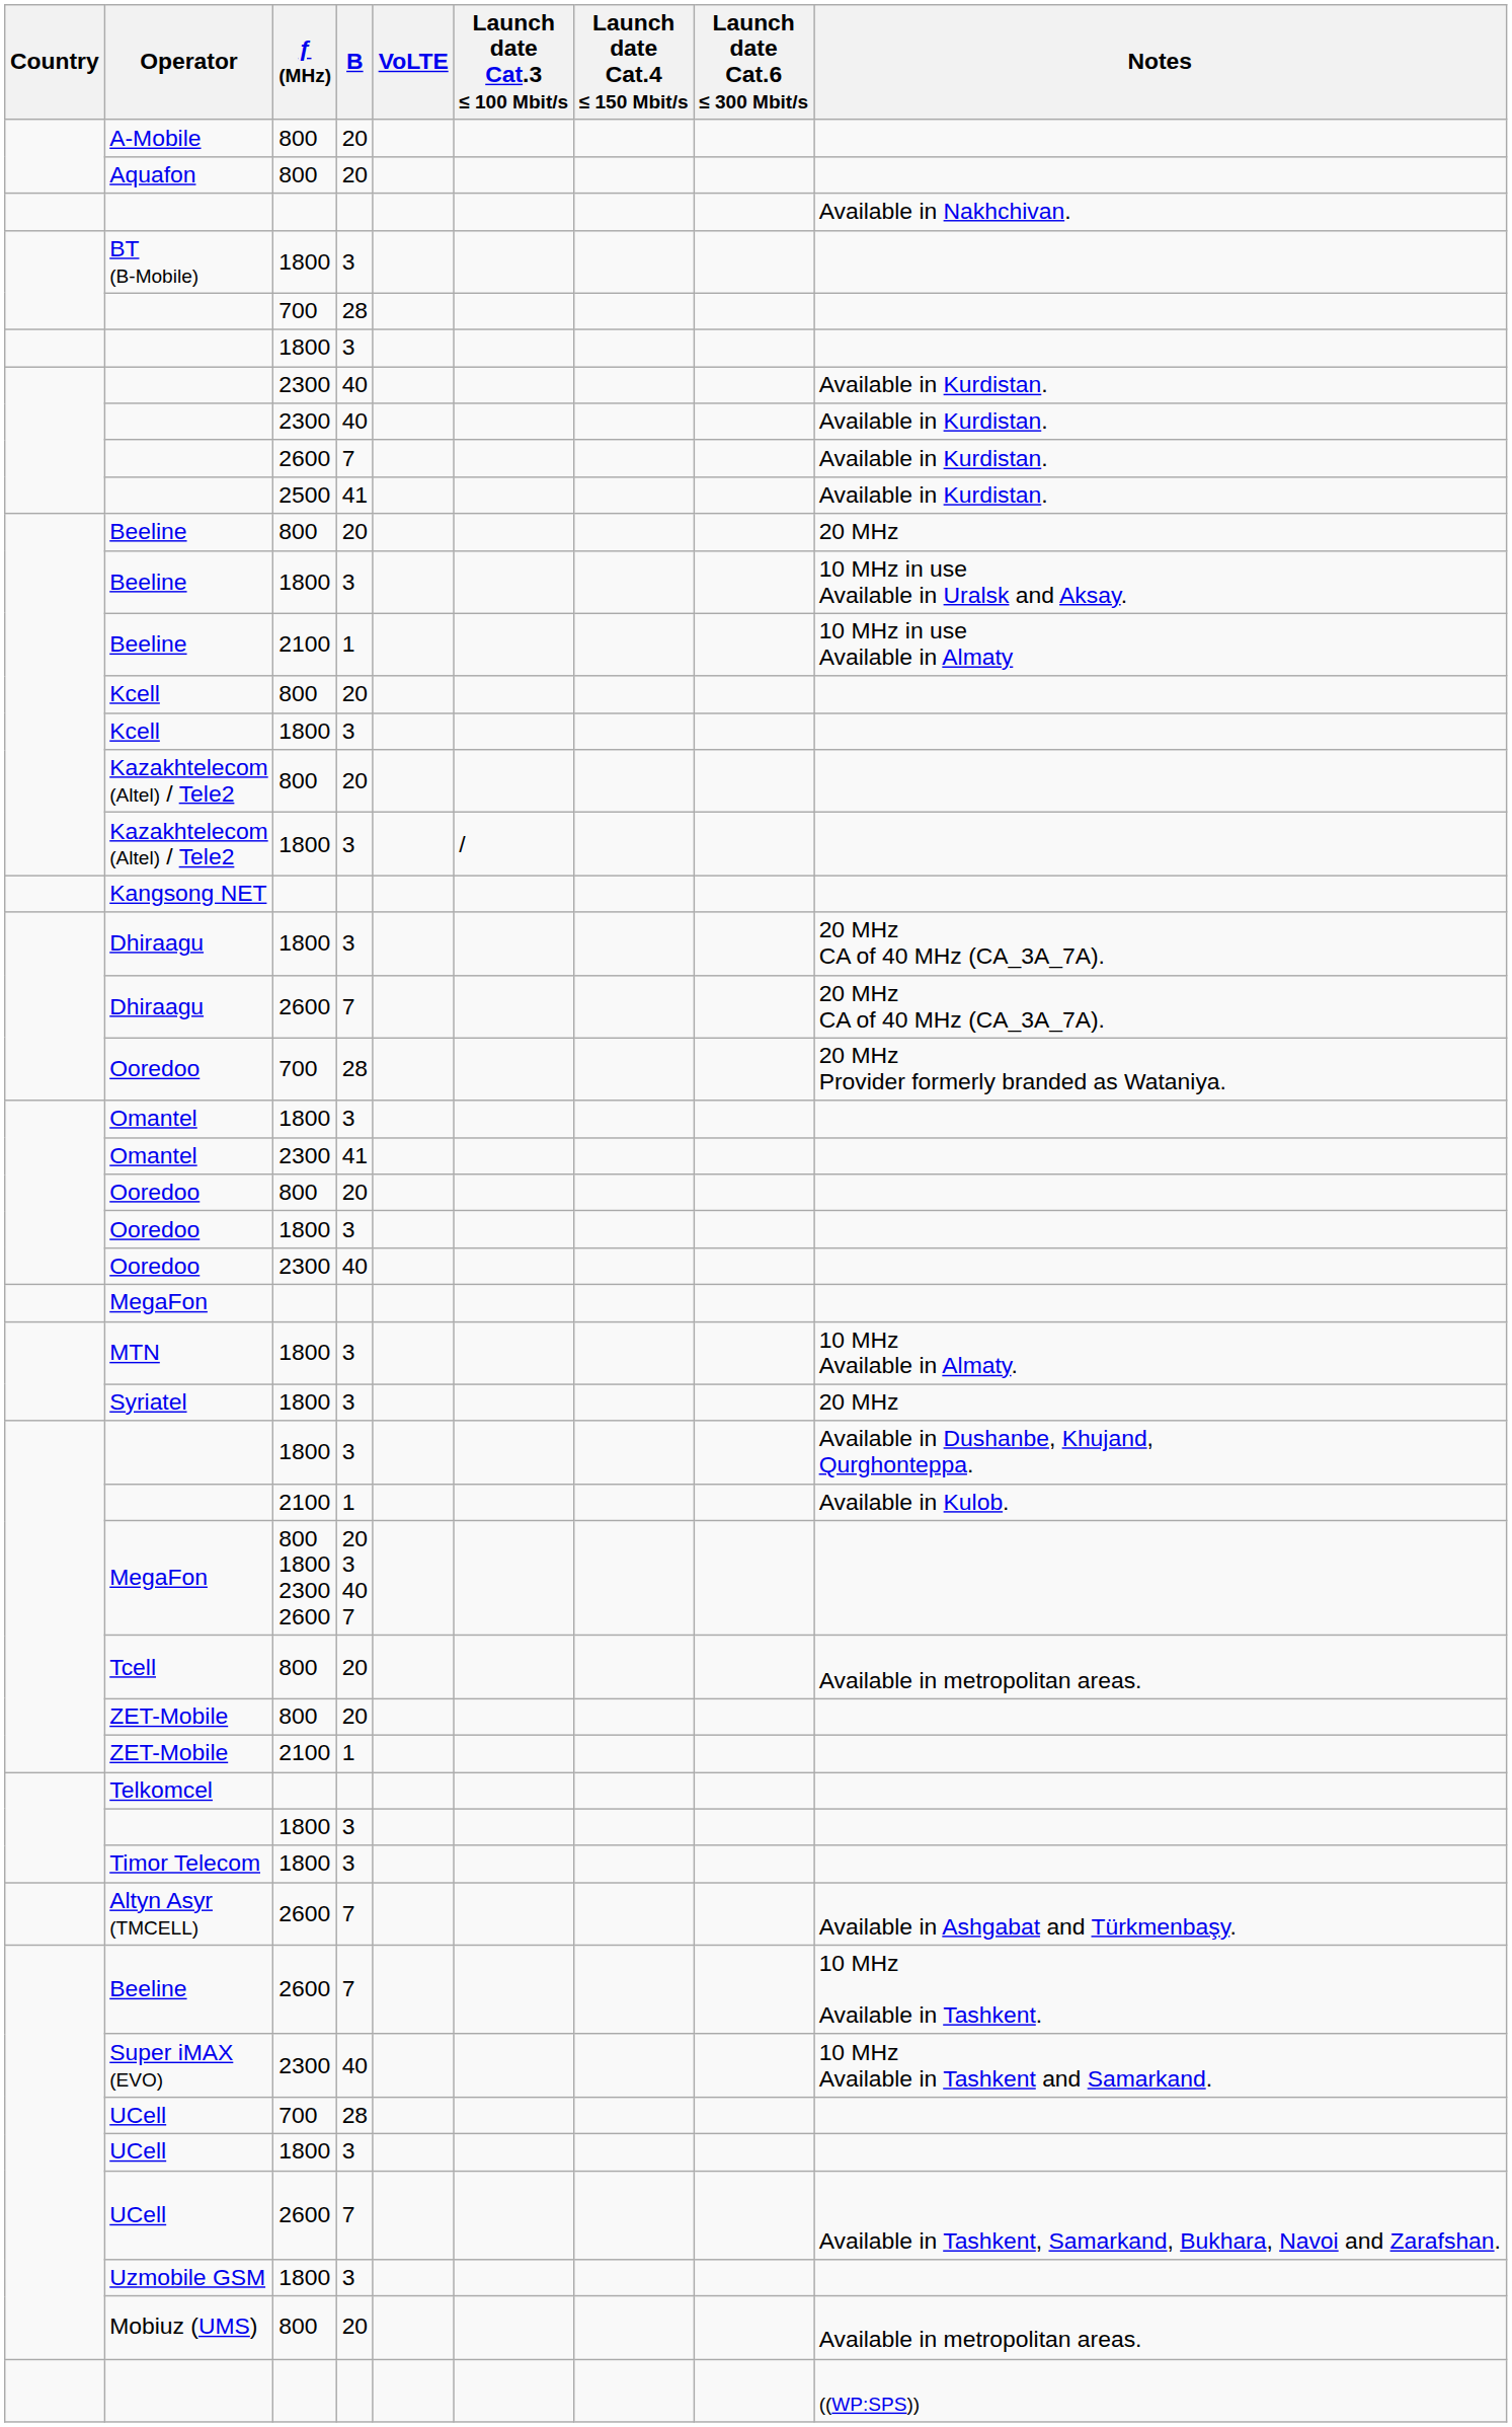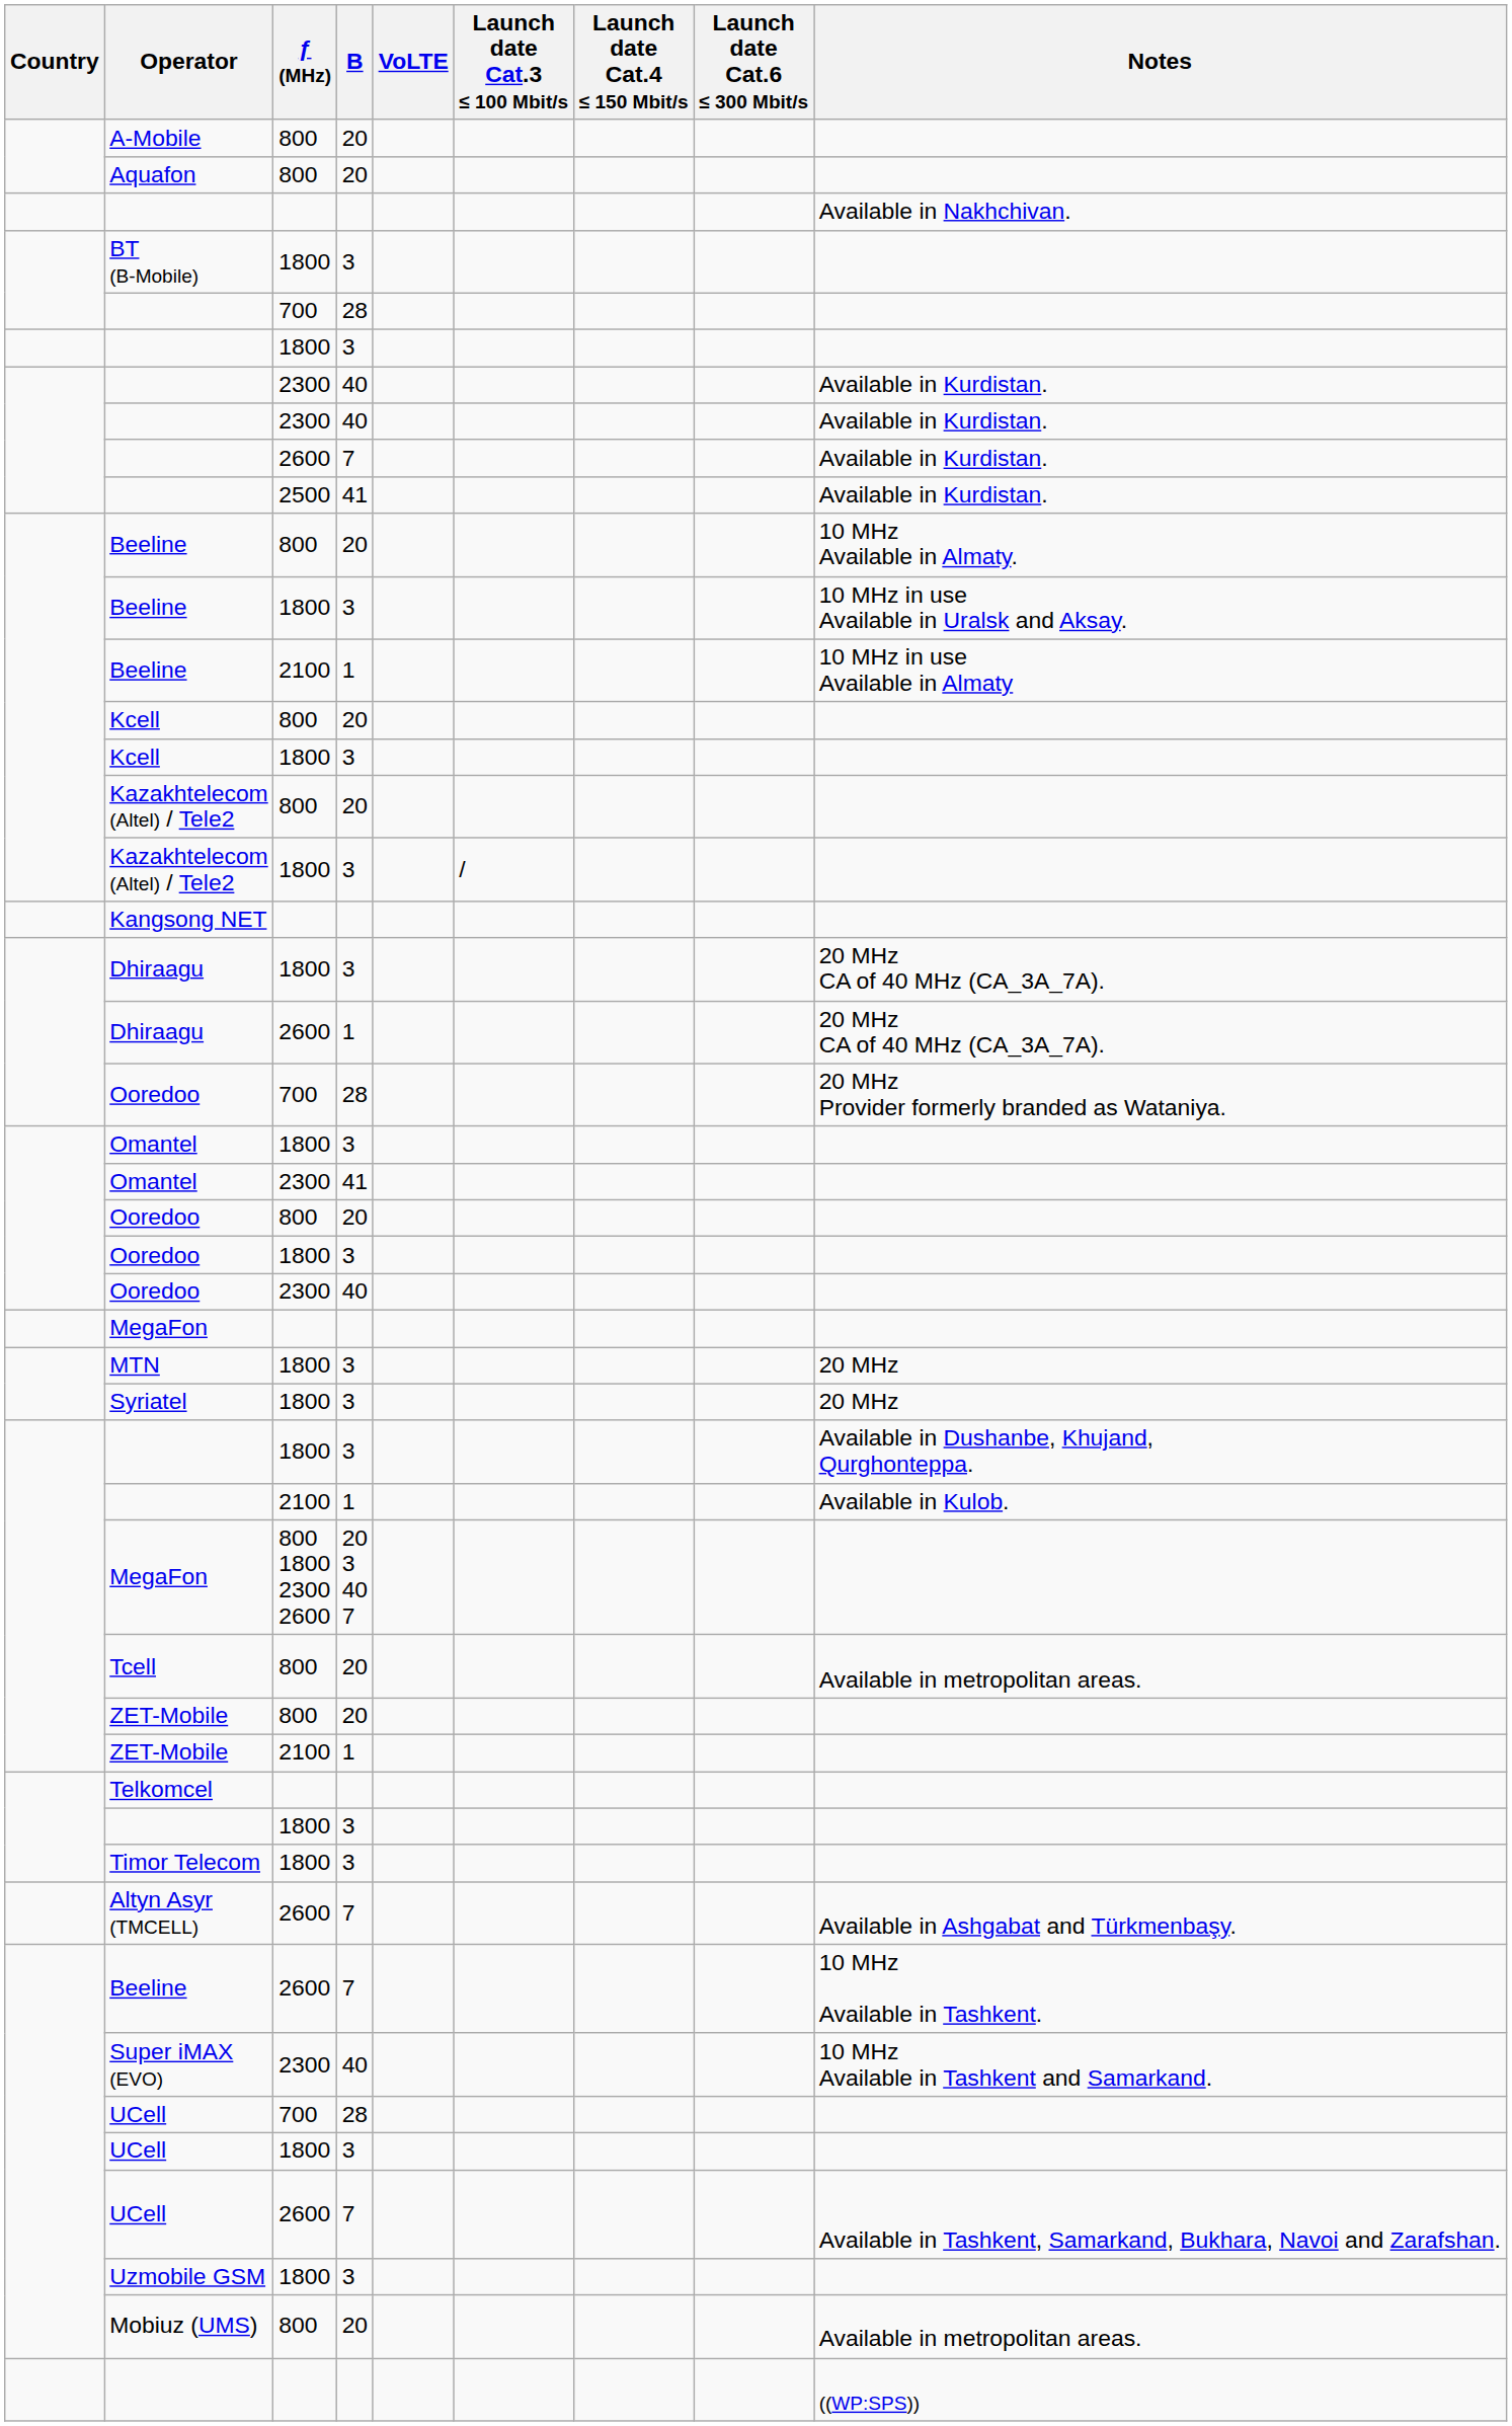 <table class="wikitable sortable sticky-header sort-under">
 <tr>
 <th>Country</th>
 <th>Operator</th>
 <th><a href='#'>ƒ</a><br><small>(MHz)</small></th>
 <th><a href='#'>B</a></th>
 <th><a href='#'>VoLTE</a></th>
 <th>Launch<br>date<br><a href='#'>Cat</a>.3<br><small>≤ 100 Mbit/s</small></th>
 <th>Launch<br>date<br>Cat.4<br><small>≤ 150 Mbit/s</small></th>
 <th>Launch<br>date<br>Cat.6<br><small>≤ 300 Mbit/s</small></th>
 <th>Notes</th>
 </tr>
 <tr>
 <td rowspan="2"></td>
 <td><a href='#'>A-Mobile</a></td>
 <td>800</td>
 <td>20</td>
 <td></td>
 <td></td>
 <td></td>
 <td></td>
 <td></td>
 </tr>
 <tr>
 <td><a href='#'>Aquafon</a></td>
 <td>800</td>
 <td>20</td>
 <td></td>
 <td></td>
 <td></td>
 <td></td>
 <td></td>
 </tr>
 <tr>
 <td></td>
 <td></td>
 <td></td>
 <td></td>
 <td></td>
 <td></td>
 <td></td>
 <td></td>
 <td>Available in <a href='#'>Nakhchivan</a>.</td>
 </tr>
 <tr>
 <td rowspan="2"></td>
 <td><a href='#'>BT</a><br><small>(B-Mobile)</small></td>
 <td>1800</td>
 <td>3</td>
 <td></td>
 <td></td>
 <td></td>
 <td></td>
 <td></td>
 </tr>
 <tr>
 <td></td>
 <td>700</td>
 <td>28</td>
 <td></td>
 <td></td>
 <td></td>
 <td></td>
 <td></td>
 </tr>
 <tr>
 <td></td>
 <td></td>
 <td>1800</td>
 <td>3</td>
 <td></td>
 <td></td>
 <td></td>
 <td></td>
 <td></td>
 </tr>
 <tr>
 <td rowspan="4"></td>
 <td></td>
 <td>2300</td>
 <td>40</td>
 <td></td>
 <td></td>
 <td></td>
 <td></td>
 <td> Available in <a href='#'>Kurdistan</a>.</td>
 </tr>
 <tr>
 <td></td>
 <td>2300</td>
 <td>40</td>
 <td></td>
 <td></td>
 <td></td>
 <td></td>
 <td> Available in <a href='#'>Kurdistan</a>.</td>
 </tr>
 <tr>
 <td></td>
 <td>2600</td>
 <td>7</td>
 <td></td>
 <td></td>
 <td></td>
 <td></td>
 <td> Available in <a href='#'>Kurdistan</a>.</td>
 </tr>
 <tr>
 <td></td>
 <td>2500</td>
 <td>41</td>
 <td></td>
 <td></td>
 <td></td>
 <td></td>
 <td> Available in <a href='#'>Kurdistan</a>.</td>
 </tr>
 <tr>
 <td rowspan="7"></td>
 <td><a href='#'>Beeline</a></td>
 <td>800</td>
 <td>20</td>
 <td></td>
 <td></td>
 <td></td>
 <td></td>
-<td>20 MHz</td>
+<td>10 MHz <br>Available in <a href='#'>Almaty</a>.</td>
 </tr>
 <tr>
 <td><a href='#'>Beeline</a></td>
 <td>1800</td>
 <td>3</td>
 <td></td>
 <td></td>
 <td></td>
 <td></td>
 <td>10 MHz in use <br>Available in <a href='#'>Uralsk</a> and <a href='#'>Aksay</a>.</td>
 </tr>
 <tr>
 <td><a href='#'>Beeline</a></td>
 <td>2100</td>
 <td>1</td>
 <td></td>
 <td></td>
 <td></td>
 <td></td>
 <td>10 MHz in use <br>Available in <a href='#'>Almaty</a></td>
 </tr>
 <tr>
 <td><a href='#'>Kcell</a></td>
 <td>800</td>
 <td>20</td>
 <td></td>
 <td></td>
 <td></td>
 <td></td>
 <td></td>
 </tr>
 <tr>
 <td><a href='#'>Kcell</a></td>
 <td>1800</td>
 <td>3</td>
 <td></td>
 <td></td>
 <td></td>
 <td></td>
 <td></td>
 </tr>
 <tr>
 <td><a href='#'>Kazakhtelecom</a><br><small>(Altel)</small> / <a href='#'>Tele2</a></td>
 <td>800</td>
 <td>20</td>
 <td></td>
 <td></td>
 <td></td>
 <td></td>
 <td></td>
 </tr>
 <tr>
 <td><a href='#'>Kazakhtelecom</a><br><small>(Altel)</small> / <a href='#'>Tele2</a></td>
 <td>1800</td>
 <td>3</td>
 <td></td>
 <td> /<br></td>
 <td></td>
 <td></td>
 <td></td>
 </tr>
 <tr>
 <td></td>
 <td><a href='#'>Kangsong NET</a></td>
 <td></td>
 <td></td>
 <td></td>
 <td></td>
 <td></td>
 <td></td>
 <td></td>
 </tr>
 <tr>
 <td rowspan=3></td>
 <td><a href='#'>Dhiraagu</a></td>
 <td>1800</td>
 <td>3</td>
 <td></td>
 <td></td>
 <td></td>
 <td></td>
 <td>20 MHz <br>CA of 40 MHz (CA_3A_7A).</td>
 </tr>
 <tr>
 <td><a href='#'>Dhiraagu</a></td>
 <td>2600</td>
-<td>7</td>
+<td>1</td>
 <td></td>
 <td></td>
 <td></td>
 <td></td>
 <td>20 MHz <br>CA of 40 MHz (CA_3A_7A).</td>
 </tr>
 <tr>
 <td><a href='#'>Ooredoo</a></td>
 <td>700</td>
 <td>28</td>
 <td></td>
 <td></td>
 <td></td>
 <td>  </td>
 <td>20 MHz <br>Provider formerly branded as Wataniya.</td>
 </tr>
 <tr>
 <td rowspan="5"></td>
 <td><a href='#'>Omantel</a></td>
 <td>1800</td>
 <td>3</td>
 <td></td>
 <td></td>
 <td></td>
 <td></td>
 <td></td>
 </tr>
 <tr>
 <td><a href='#'>Omantel</a></td>
 <td>2300</td>
 <td>41</td>
 <td></td>
 <td></td>
 <td></td>
 <td></td>
 <td></td>
 </tr>
 <tr>
 <td><a href='#'>Ooredoo</a></td>
 <td>800</td>
 <td>20</td>
 <td></td>
 <td></td>
 <td></td>
 <td></td>
 <td></td>
 </tr>
 <tr>
 <td><a href='#'>Ooredoo</a></td>
 <td>1800</td>
 <td>3</td>
 <td></td>
 <td></td>
 <td></td>
 <td></td>
 <td></td>
 </tr>
 <tr>
 <td><a href='#'>Ooredoo</a></td>
 <td>2300</td>
 <td>40</td>
 <td></td>
 <td></td>
 <td></td>
 <td></td>
 <td></td>
 </tr>
 <tr>
 <td rowspan=1></td>
 <td><a href='#'>MegaFon</a></td>
 <td></td>
 <td></td>
 <td></td>
 <td></td>
 <td></td>
 <td></td>
 <td></td>
 </tr>
 <tr>
 <td rowspan="2"></td>
 <td><a href='#'>MTN</a></td>
 <td>1800</td>
 <td>3</td>
 <td></td>
 <td></td>
 <td></td>
 <td></td>
-<td>10 MHz <br>Available in <a href='#'>Almaty</a>.</td>
+<td>20 MHz</td>
 </tr>
 <tr>
 <td><a href='#'>Syriatel</a></td>
 <td>1800</td>
 <td>3</td>
 <td></td>
 <td></td>
 <td></td>
 <td></td>
 <td>20 MHz</td>
 </tr>
 <tr>
 <td rowspan="6"></td>
 <td></td>
 <td>1800</td>
 <td>3</td>
 <td></td>
 <td></td>
 <td></td>
 <td></td>
 <td> Available in <a href='#'>Dushanbe</a>, <a href='#'>Khujand</a>,<br><a href='#'>Qurghonteppa</a>.</td>
 </tr>
 <tr>
 <td></td>
 <td>2100</td>
 <td>1</td>
 <td></td>
 <td></td>
 <td></td>
 <td></td>
 <td> Available in <a href='#'>Kulob</a>.</td>
 </tr>
 <tr>
 <td><a href='#'>MegaFon</a></td>
 <td>800<br>1800<br>2300<br>2600</td>
 <td>20<br>3<br>40<br>7</td>
 <td></td>
 <td></td>
 <td></td>
 <td></td>
 <td><br></td>
 </tr>
 <tr>
 <td><a href='#'>Tcell</a></td>
 <td>800</td>
 <td>20</td>
 <td></td>
 <td></td>
 <td></td>
 <td></td>
 <td><br>Available in metropolitan areas.</td>
 </tr>
 <tr>
 <td><a href='#'>ZET-Mobile</a></td>
 <td>800</td>
 <td>20</td>
 <td></td>
 <td></td>
 <td></td>
 <td></td>
 <td></td>
 </tr>
 <tr>
 <td><a href='#'>ZET-Mobile</a></td>
 <td>2100</td>
 <td>1</td>
 <td></td>
 <td></td>
 <td></td>
 <td></td>
 <td></td>
 </tr>
 <tr>
 <td rowspan="3"></td>
 <td><a href='#'>Telkomcel</a></td>
 <td></td>
 <td></td>
 <td></td>
 <td></td>
 <td></td>
 <td></td>
 <td></td>
 </tr>
 <tr>
 <td></td>
 <td>1800</td>
 <td>3</td>
 <td></td>
 <td></td>
 <td></td>
 <td></td>
 <td></td>
 </tr>
 <tr>
 <td><a href='#'>Timor Telecom</a></td>
 <td>1800</td>
 <td>3</td>
 <td></td>
 <td></td>
 <td></td>
 <td></td>
 <td></td>
 </tr>
 <tr>
 <td rowspan=1></td>
 <td><a href='#'>Altyn Asyr</a><br><small>(TMCELL)</small></td>
 <td>2600</td>
 <td>7</td>
 <td></td>
 <td></td>
 <td></td>
 <td></td>
 <td><br>Available in <a href='#'>Ashgabat</a> and <a href='#'>Türkmenbaşy</a>.</td>
 </tr>
 <tr>
 <td rowspan="7"></td>
 <td><a href='#'>Beeline</a></td>
 <td>2600</td>
 <td>7</td>
 <td></td>
 <td></td>
 <td></td>
 <td></td>
 <td>10 MHz <br><br>Available in <a href='#'>Tashkent</a>.</td>
 </tr>
 <tr>
 <td><a href='#'>Super iMAX</a><br><small>(EVO)</small></td>
 <td>2300</td>
 <td>40</td>
 <td></td>
 <td></td>
 <td></td>
 <td></td>
 <td>10 MHz <br>Available in <a href='#'>Tashkent</a> and <a href='#'>Samarkand</a>.</td>
 </tr>
 <tr>
 <td><a href='#'>UCell</a></td>
 <td>700</td>
 <td>28</td>
 <td></td>
 <td></td>
 <td></td>
 <td></td>
 <td></td>
 </tr>
 <tr>
 <td><a href='#'>UCell</a></td>
 <td>1800</td>
 <td>3</td>
 <td></td>
 <td></td>
 <td></td>
 <td></td>
 <td></td>
 </tr>
 <tr>
 <td><a href='#'>UCell</a></td>
 <td>2600</td>
 <td>7</td>
 <td></td>
 <td></td>
 <td></td>
 <td></td>
 <td><br><br>Available in <a href='#'>Tashkent</a>, <a href='#'>Samarkand</a>, <a href='#'>Bukhara</a>, <a href='#'>Navoi</a> and <a href='#'>Zarafshan</a>.</td>
 </tr>
 <tr>
 <td><a href='#'>Uzmobile GSM</a></td>
 <td>1800</td>
 <td>3</td>
 <td></td>
 <td></td>
 <td></td>
 <td></td>
 <td></td>
 </tr>
 <tr>
 <td>Mobiuz (<a href='#'>UMS</a>)</td>
 <td>800</td>
 <td>20</td>
 <td></td>
 <td></td>
 <td></td>
 <td></td>
 <td><br>Available in metropolitan areas.</td>
 </tr>
 <tr>
 <td rowspan="1"></td>
 <td></td>
 <td></td>
 <td></td>
 <td></td>
 <td> </td>
 <td></td>
 <td></td>
 <td><br><small>((<a href='#'>WP:SPS</a>))</small></td>
 </tr>
 </table>
